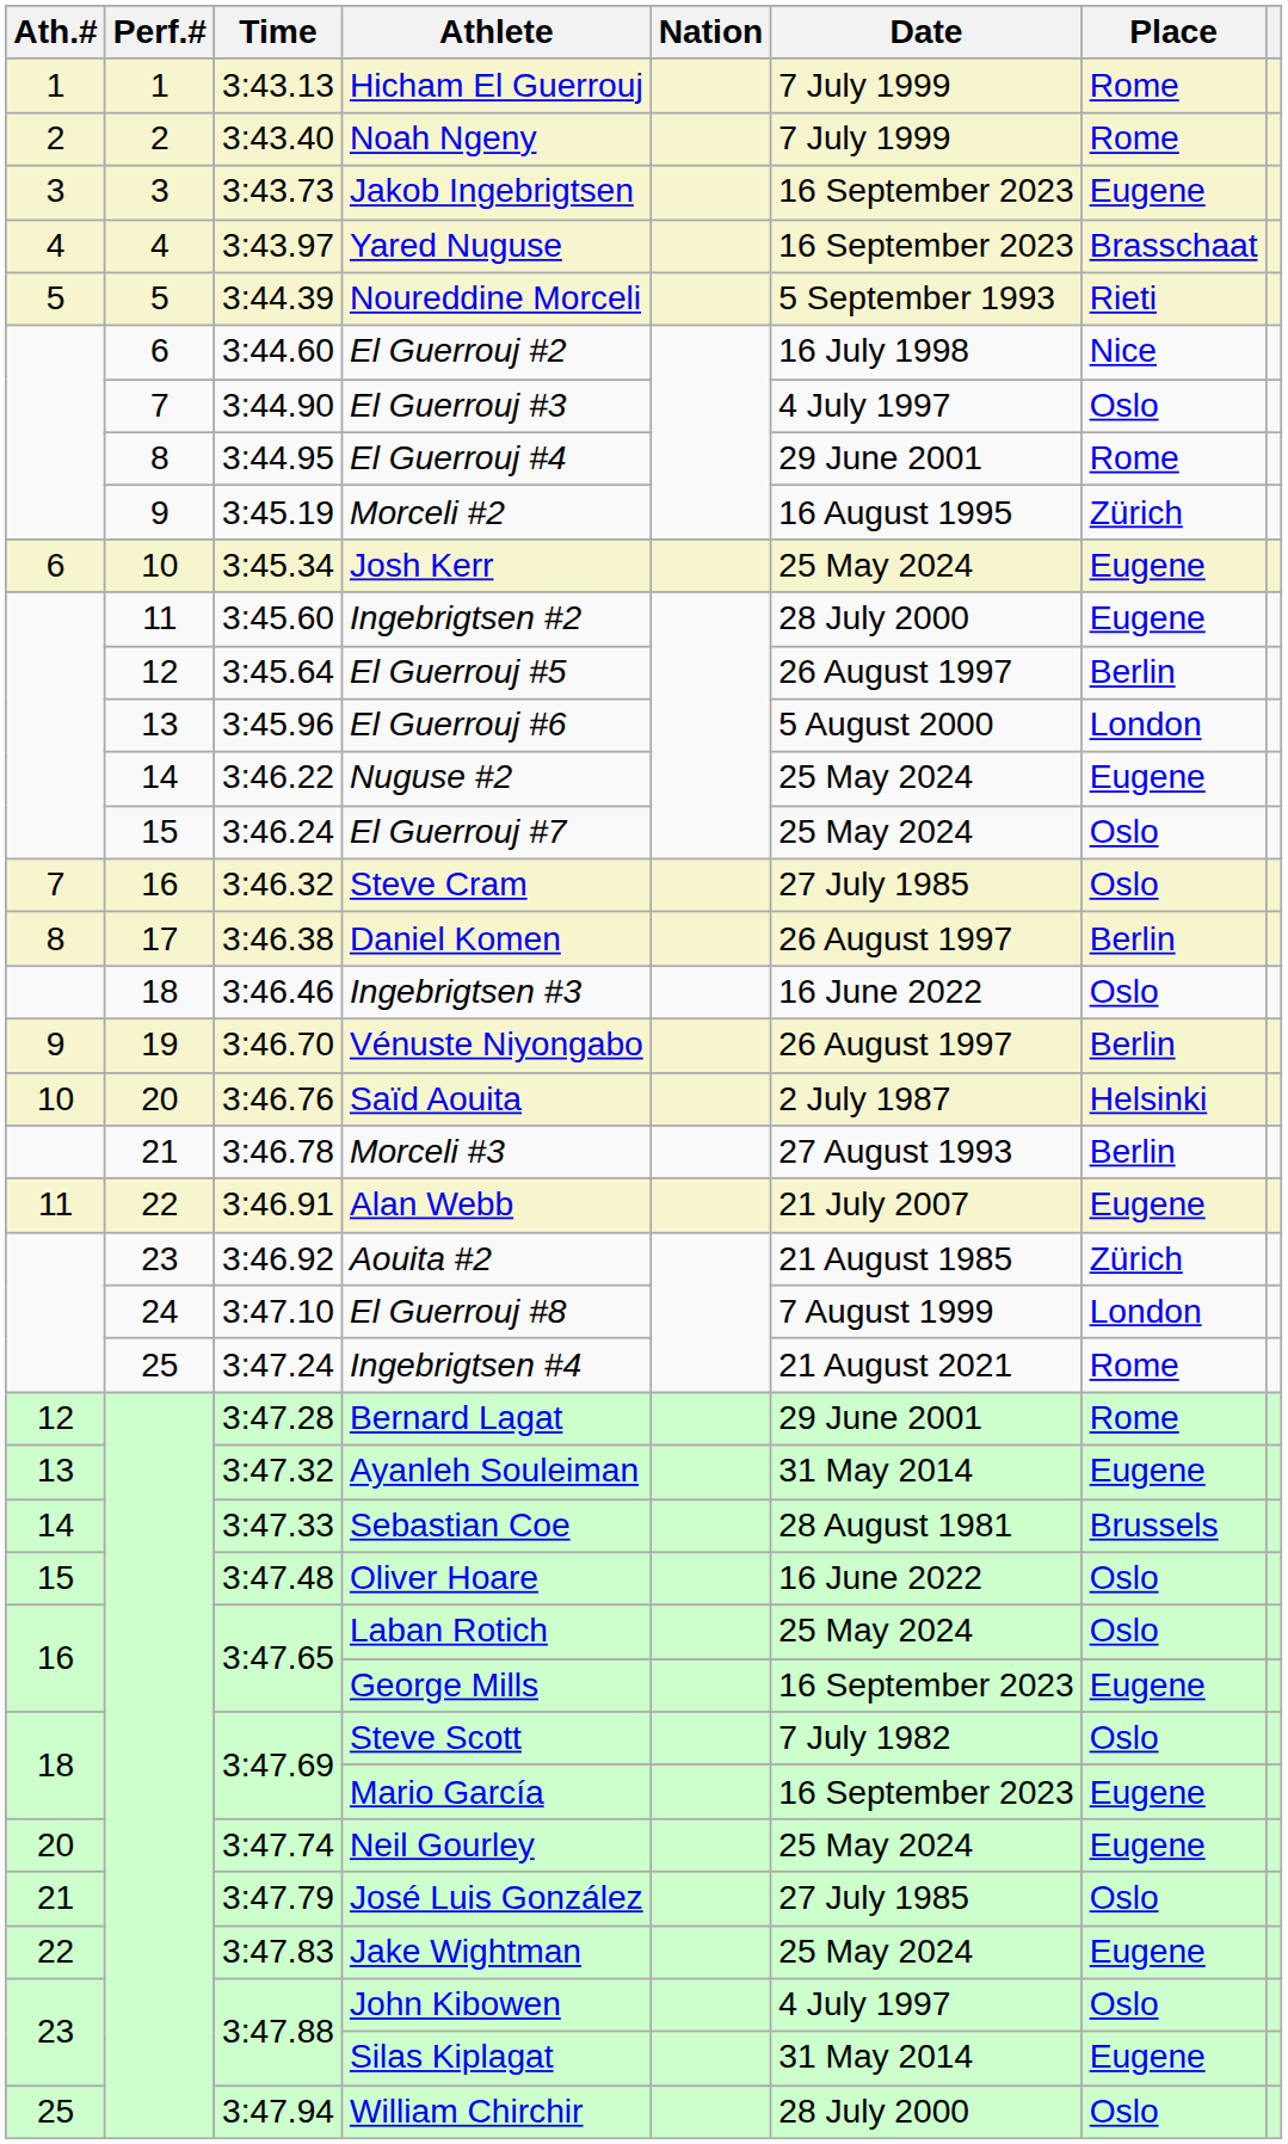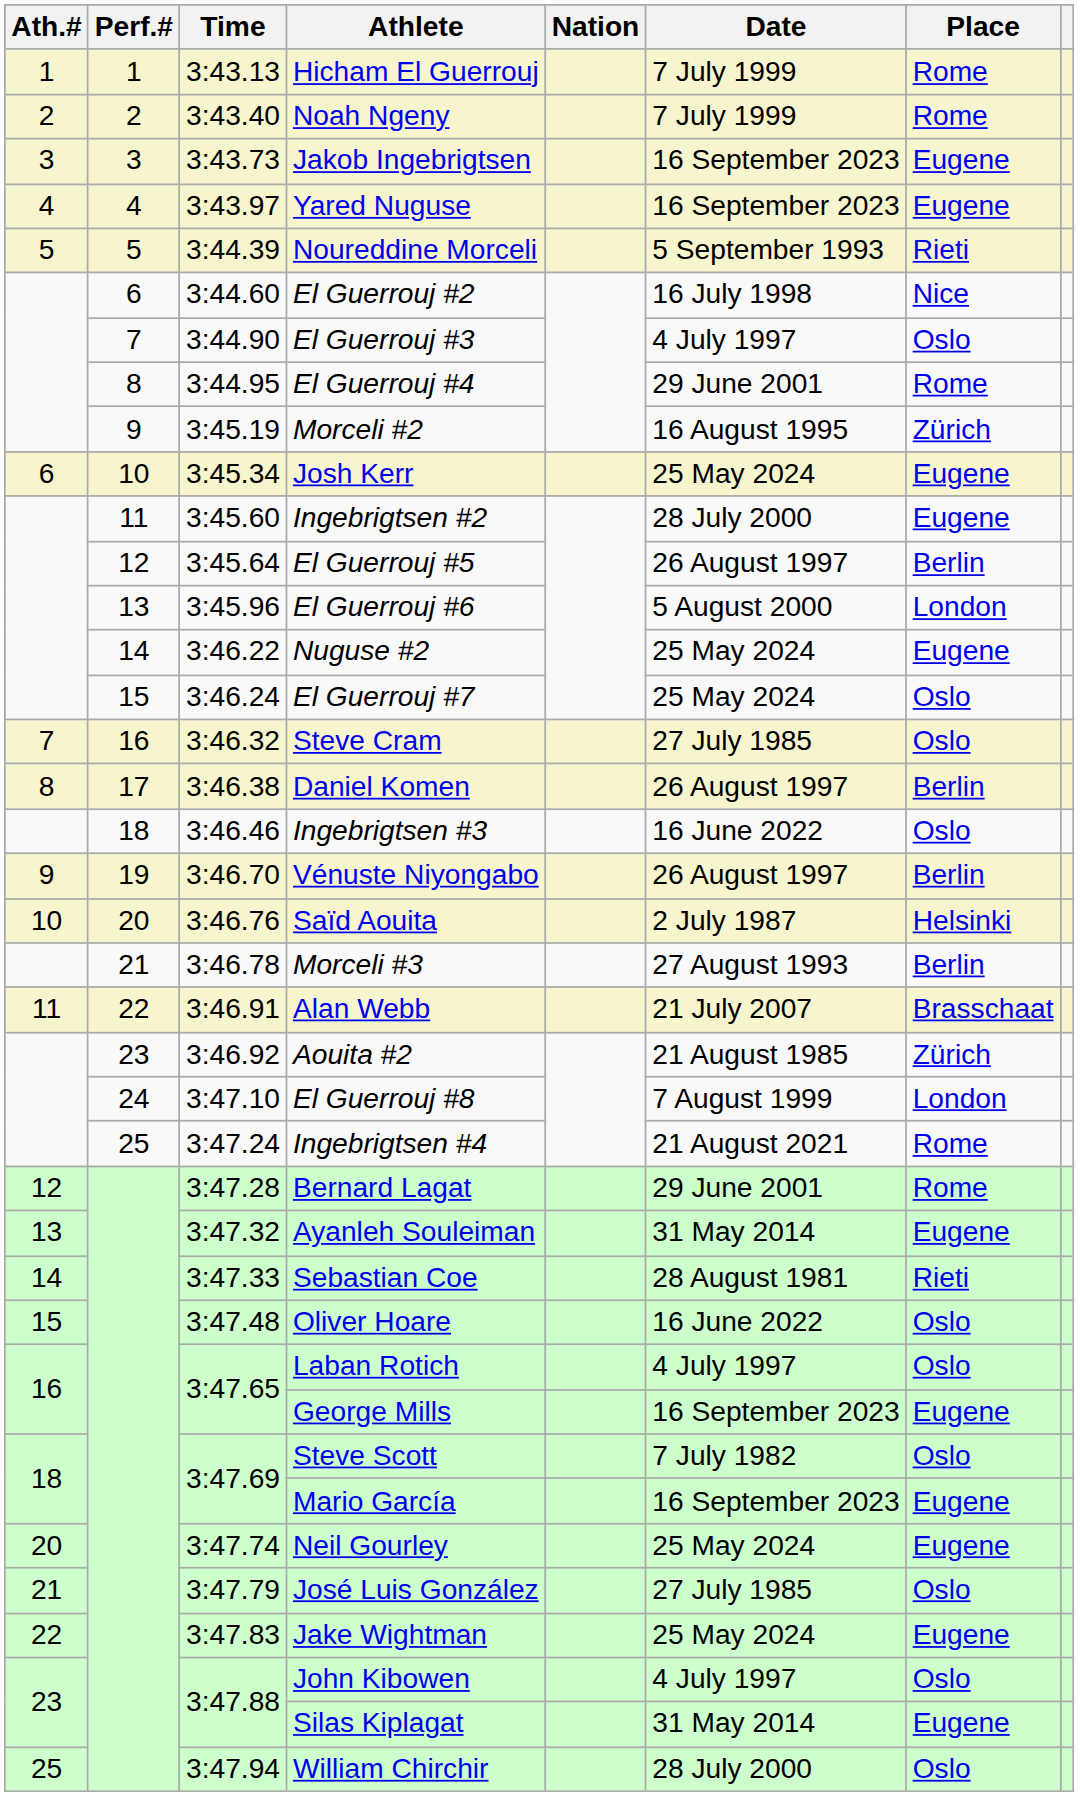 <table {| class="wikitable sortable">
 <tr>
 <th>Ath.#</th>
 <th>Perf.#</th>
 <th>Time</th>
 <th>Athlete</th>
 <th>Nation</th>
 <th>Date</th>
 <th>Place</th>
 <th class="unsortable"></th>
 </tr>
 <tr bgcolor="#f6F5CE">
 <td align=center>1</td>
 <td align=center>1</td>
 <td>3:43.13</td>
 <td><a href='#'>Hicham El Guerrouj</a></td>
 <td></td>
 <td>7 July 1999</td>
 <td><a href='#'>Rome</a></td>
 <td></td>
 </tr>
 <tr bgcolor="#f6F5CE">
 <td align=center>2</td>
 <td align=center>2</td>
 <td>3:43.40</td>
 <td><a href='#'>Noah Ngeny</a></td>
 <td></td>
 <td>7 July 1999</td>
 <td><a href='#'>Rome</a></td>
 <td></td>
 </tr>
 <tr bgcolor="#f6F5CE">
 <td align=center>3</td>
 <td align=center>3</td>
 <td>3:43.73</td>
 <td><a href='#'>Jakob Ingebrigtsen</a></td>
 <td></td>
 <td>16 September 2023</td>
 <td><a href='#'>Eugene</a></td>
 <td></td>
 </tr>
 <tr bgcolor="#f6F5CE">
 <td align=center>4</td>
 <td align=center>4</td>
 <td>3:43.97</td>
 <td><a href='#'>Yared Nuguse</a></td>
 <td></td>
 <td>16 September 2023</td>
-<td><a href='#'>Brasschaat</a></td>
+<td><a href='#'>Eugene</a></td>
 <td></td>
 </tr>
 <tr bgcolor="#f6F5CE">
 <td align=center>5</td>
 <td align=center>5</td>
 <td>3:44.39</td>
 <td><a href='#'>Noureddine Morceli</a></td>
 <td></td>
 <td>5 September 1993</td>
 <td><a href='#'>Rieti</a></td>
 <td></td>
 </tr>
 <tr>
 <td rowspan="4"></td>
 <td align=center>6</td>
 <td>3:44.60</td>
 <td><em>El Guerrouj #2</em></td>
 <td rowspan="4"></td>
 <td>16 July 1998</td>
 <td><a href='#'>Nice</a></td>
 <td></td>
 </tr>
 <tr>
 <td align=center>7</td>
 <td>3:44.90</td>
 <td><em>El Guerrouj #3</em></td>
 <td>4 July 1997</td>
 <td><a href='#'>Oslo</a></td>
 <td></td>
 </tr>
 <tr>
 <td align=center>8</td>
 <td>3:44.95</td>
 <td><em>El Guerrouj #4</em></td>
 <td>29 June 2001</td>
 <td><a href='#'>Rome</a></td>
 <td></td>
 </tr>
 <tr>
 <td align=center>9</td>
 <td>3:45.19</td>
 <td><em>Morceli #2</em></td>
 <td>16 August 1995</td>
 <td><a href='#'>Zürich</a></td>
 <td></td>
 </tr>
 <tr bgcolor="#f6F5CE">
 <td align="center">6</td>
 <td align="center">10</td>
 <td>3:45.34</td>
 <td><a href='#'>Josh Kerr</a></td>
 <td></td>
 <td>25 May 2024</td>
 <td><a href='#'>Eugene</a></td>
 <td></td>
 </tr>
 <tr>
 <td rowspan=5></td>
 <td align="center">11</td>
 <td>3:45.60</td>
 <td><em>Ingebrigtsen #2</em></td>
 <td rowspan=5></td>
 <td>28 July 2000</td>
 <td><a href='#'>Eugene</a></td>
 <td></td>
 </tr>
 <tr>
 <td align=center>12</td>
 <td>3:45.64</td>
 <td><em>El Guerrouj #5</em></td>
 <td>26 August 1997</td>
 <td><a href='#'>Berlin</a></td>
 <td></td>
 </tr>
 <tr>
 <td align=center>13</td>
 <td>3:45.96</td>
 <td><em>El Guerrouj #6</em></td>
 <td>5 August 2000</td>
 <td><a href='#'>London</a></td>
 <td></td>
 </tr>
 <tr>
 <td align="center">14</td>
 <td>3:46.22</td>
 <td><em>Nuguse #2</em></td>
 <td>25 May 2024</td>
 <td><a href='#'>Eugene</a></td>
 <td></td>
 </tr>
 <tr>
 <td align=center>15</td>
 <td>3:46.24</td>
 <td><em>El Guerrouj #7</em></td>
 <td>25 May 2024</td>
 <td><a href='#'>Oslo</a></td>
 <td></td>
 </tr>
 <tr bgcolor="#f6F5CE">
 <td align="center">7</td>
 <td align="center">16</td>
 <td>3:46.32</td>
 <td><a href='#'>Steve Cram</a></td>
 <td></td>
 <td>27 July 1985</td>
 <td><a href='#'>Oslo</a></td>
 <td></td>
 </tr>
 <tr bgcolor="#f6F5CE">
 <td align="center">8</td>
 <td align="center">17</td>
 <td>3:46.38</td>
 <td><a href='#'>Daniel Komen</a></td>
 <td></td>
 <td>26 August 1997</td>
 <td><a href='#'>Berlin</a></td>
 <td></td>
 </tr>
 <tr bgcolor="">
 <td align="center"></td>
 <td align="center">18</td>
 <td>3:46.46</td>
 <td><em>Ingebrigtsen #3</em></td>
 <td></td>
 <td>16 June 2022</td>
 <td><a href='#'>Oslo</a></td>
 <td></td>
 </tr>
 <tr bgcolor="#f6F5CE">
 <td align="center">9</td>
 <td align="center">19</td>
 <td>3:46.70</td>
 <td><a href='#'>Vénuste Niyongabo</a></td>
 <td></td>
 <td>26 August 1997</td>
 <td><a href='#'>Berlin</a></td>
 <td></td>
 </tr>
 <tr bgcolor="#f6F5CE">
 <td align="center">10</td>
 <td align="center">20</td>
 <td>3:46.76</td>
 <td><a href='#'>Saïd Aouita</a></td>
 <td></td>
 <td>2 July 1987</td>
 <td><a href='#'>Helsinki</a></td>
 <td></td>
 </tr>
 <tr>
 <td></td>
 <td align=center>21</td>
 <td>3:46.78</td>
 <td><em>Morceli #3</em></td>
 <td></td>
 <td>27 August 1993</td>
 <td><a href='#'>Berlin</a></td>
 <td></td>
 </tr>
 <tr bgcolor="#f6F5CE">
 <td align="center">11</td>
 <td align="center">22</td>
 <td>3:46.91</td>
 <td><a href='#'>Alan Webb</a></td>
 <td></td>
 <td>21 July 2007</td>
-<td><a href='#'>Eugene</a></td>
+<td><a href='#'>Brasschaat</a></td>
 <td></td>
 </tr>
 <tr>
 <td rowspan="3"></td>
 <td align=center>23</td>
 <td>3:46.92</td>
 <td><em>Aouita #2</em></td>
 <td rowspan="3"></td>
 <td>21 August 1985</td>
 <td><a href='#'>Zürich</a></td>
 <td></td>
 </tr>
 <tr>
 <td align=center>24</td>
 <td>3:47.10</td>
 <td><em>El Guerrouj #8</em></td>
 <td>7 August 1999</td>
 <td><a href='#'>London</a></td>
 <td></td>
 </tr>
 <tr>
 <td align=center>25</td>
 <td>3:47.24</td>
 <td><em>Ingebrigtsen #4</em></td>
 <td>21 August 2021</td>
 <td><a href='#'>Rome</a></td>
 <td></td>
 </tr>
 <tr bgcolor=#CCFFCC>
 <td align="center">12</td>
 <td rowspan="14" align="center"></td>
 <td>3:47.28</td>
 <td><a href='#'>Bernard Lagat</a></td>
 <td></td>
 <td>29 June 2001</td>
 <td><a href='#'>Rome</a></td>
 <td></td>
 </tr>
 <tr bgcolor=#CCFFCC>
 <td align="center">13</td>
 <td>3:47.32</td>
 <td><a href='#'>Ayanleh Souleiman</a></td>
 <td></td>
 <td>31 May 2014</td>
 <td><a href='#'>Eugene</a></td>
 <td></td>
 </tr>
 <tr bgcolor=#CCFFCC>
 <td align="center">14</td>
 <td>3:47.33</td>
 <td><a href='#'>Sebastian Coe</a></td>
 <td></td>
 <td>28 August 1981</td>
-<td><a href='#'>Brussels</a></td>
+<td><a href='#'>Rieti</a></td>
 <td></td>
 </tr>
 <tr bgcolor=#CCFFCC>
 <td align="center">15</td>
 <td>3:47.48</td>
 <td><a href='#'>Oliver Hoare</a></td>
 <td></td>
 <td>16 June 2022</td>
 <td><a href='#'>Oslo</a></td>
 <td></td>
 </tr>
 <tr bgcolor=#CCFFCC>
 <td rowspan="2" align="center">16</td>
 <td rowspan="2">3:47.65</td>
 <td><a href='#'>Laban Rotich</a></td>
 <td></td>
-<td>25 May 2024</td>
+<td>4 July 1997</td>
 <td><a href='#'>Oslo</a></td>
 <td></td>
 </tr>
 <tr bgcolor=#CCFFCC>
 <td><a href='#'>George Mills</a></td>
 <td></td>
 <td>16 September 2023</td>
 <td><a href='#'>Eugene</a></td>
 <td></td>
 </tr>
 <tr bgcolor=#CCFFCC>
 <td rowspan="2" align="center">18</td>
 <td rowspan="2">3:47.69</td>
 <td><a href='#'>Steve Scott</a></td>
 <td></td>
 <td>7 July 1982</td>
 <td><a href='#'>Oslo</a></td>
 <td></td>
 </tr>
 <tr bgcolor=#CCFFCC>
 <td><a href='#'>Mario García</a></td>
 <td></td>
 <td>16 September 2023</td>
 <td><a href='#'>Eugene</a></td>
 <td></td>
 </tr>
 <tr bgcolor=#CCFFCC>
 <td align="center">20</td>
 <td>3:47.74</td>
 <td><a href='#'>Neil Gourley</a></td>
 <td></td>
 <td>25 May 2024</td>
 <td><a href='#'>Eugene</a></td>
 <td></td>
 </tr>
 <tr bgcolor=#CCFFCC>
 <td align="center">21</td>
 <td>3:47.79</td>
 <td><a href='#'>José Luis González</a></td>
 <td></td>
 <td>27 July 1985</td>
 <td><a href='#'>Oslo</a></td>
 <td></td>
 </tr>
 <tr bgcolor=#CCFFCC>
 <td align="center">22</td>
 <td>3:47.83</td>
 <td><a href='#'>Jake Wightman</a></td>
 <td></td>
 <td>25 May 2024</td>
 <td><a href='#'>Eugene</a></td>
 <td></td>
 </tr>
 <tr bgcolor=#CCFFCC>
 <td rowspan="2" align="center">23</td>
 <td rowspan="2">3:47.88</td>
 <td><a href='#'>John Kibowen</a></td>
 <td></td>
 <td>4 July 1997</td>
 <td><a href='#'>Oslo</a></td>
 <td></td>
 </tr>
 <tr bgcolor=#CCFFCC>
 <td><a href='#'>Silas Kiplagat</a></td>
 <td></td>
 <td>31 May 2014</td>
 <td><a href='#'>Eugene</a></td>
 <td></td>
 </tr>
 <tr bgcolor=#CCFFCC>
 <td align="center">25</td>
 <td>3:47.94</td>
 <td><a href='#'>William Chirchir</a></td>
 <td></td>
 <td>28 July 2000</td>
 <td><a href='#'>Oslo</a></td>
 <td></td>
 </tr>
 </table>
